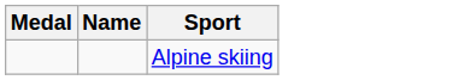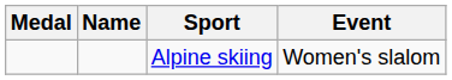 <table class="wikitable sortable" style="font-size:90%">
 <tr>
 <th>Medal</th>
 <th>Name</th>
 <th>Sport</th>
+<th>Event</th>
 </tr>
 <tr>
 <td></td>
 <td></td>
 <td><a href='#'>Alpine skiing</a></td>
+<td>Women's slalom</td>
 </tr>
 </table>
